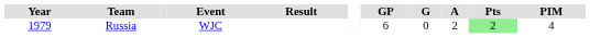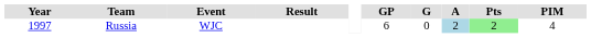 <table border="0" cellpadding="1" cellspacing="0" style="text-align:center; width:50em">
 <tr ALIGN="center" bgcolor="#e0e0e0">
 <th>Year</th>
 <th>Team</th>
 <th>Event</th>
 <th>Result</th>
 <th rowspan="99" bgcolor="#ffffff"> </th>
 <th>GP</th>
 <th>G</th>
 <th>A</th>
 <th>Pts</th>
 <th>PIM</th>
 </tr>
 <tr>
-<td><a href='#'>1979</a></td>
+<td><a href='#'>1997</a></td>
 <td><a href='#'>Russia</a></td>
 <td><a href='#'>WJC</a></td>
 <td></td>
 <td>6</td>
 <td>0</td>
-<td>2</td>
+<td style="background: lightblue;">2</td>
 <td style="background: lightgreen;">2</td>
 <td>4</td>
 </tr>
 </table>
